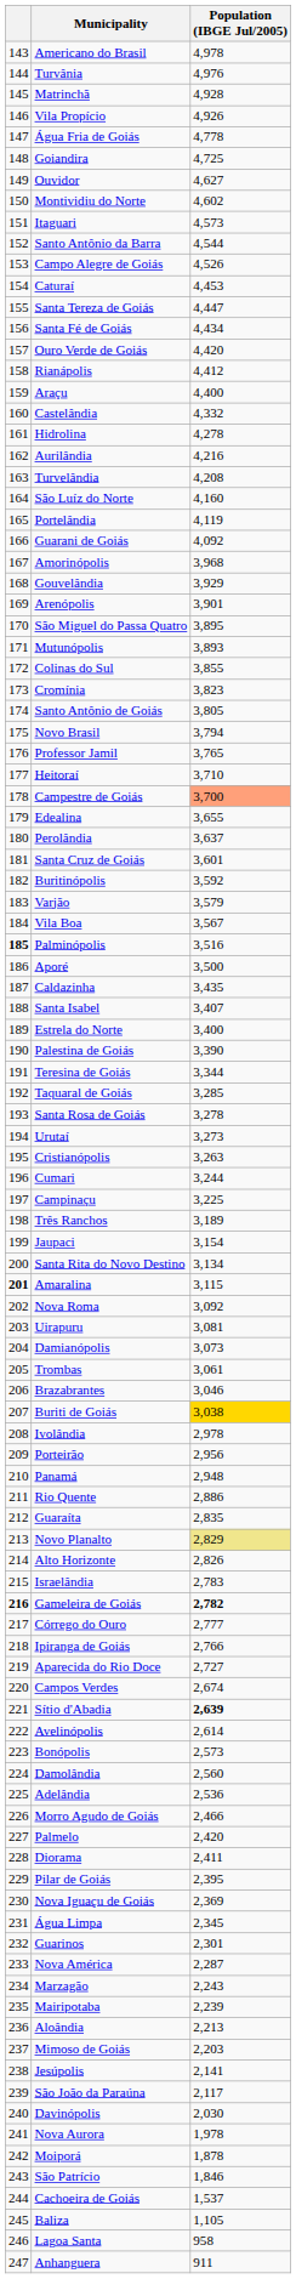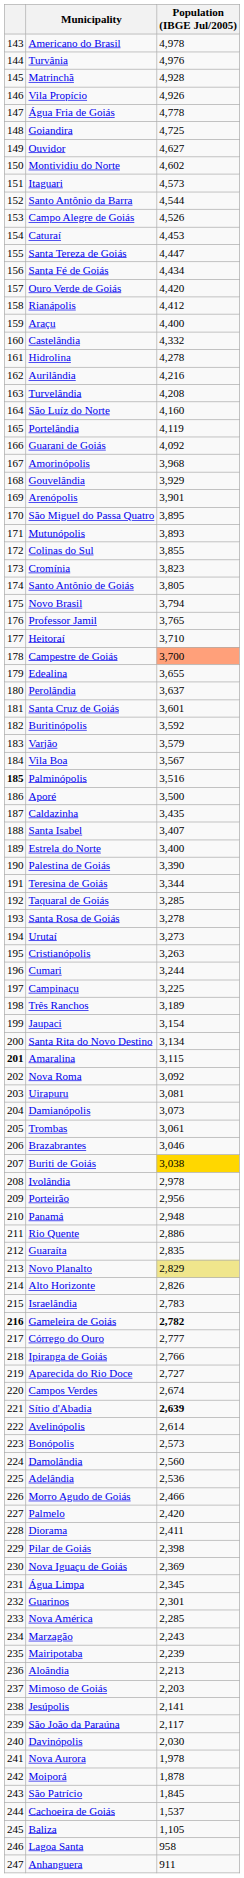 <table class="wikitable">
 <tr>
 <th></th>
 <th>Municipality</th>
 <th>Population<br>(IBGE Jul/2005)</th>
 </tr>
 <tr>
 <td align="right">143</td>
 <td><a href='#'>Americano do Brasil</a></td>
 <td>4,978</td>
 </tr>
 <tr>
 <td align="right">144</td>
 <td><a href='#'>Turvânia</a></td>
 <td>4,976</td>
 </tr>
 <tr>
 <td align="right">145</td>
 <td><a href='#'>Matrinchã</a></td>
 <td>4,928</td>
 </tr>
 <tr>
 <td align="right">146</td>
 <td><a href='#'>Vila Propício</a></td>
 <td>4,926</td>
 </tr>
 <tr>
 <td align="right">147</td>
 <td><a href='#'>Água Fria de Goiás</a></td>
 <td>4,778</td>
 </tr>
 <tr>
 <td align="right">148</td>
 <td><a href='#'>Goiandira</a></td>
 <td>4,725</td>
 </tr>
 <tr>
 <td align="right">149</td>
 <td><a href='#'>Ouvidor</a></td>
 <td>4,627</td>
 </tr>
 <tr>
 <td align="right">150</td>
 <td><a href='#'>Montividiu do Norte</a></td>
 <td>4,602</td>
 </tr>
 <tr>
 <td align="right">151</td>
 <td><a href='#'>Itaguari</a></td>
 <td>4,573</td>
 </tr>
 <tr>
 <td align="right">152</td>
 <td><a href='#'>Santo Antônio da Barra</a></td>
 <td>4,544</td>
 </tr>
 <tr>
 <td align="right">153</td>
 <td><a href='#'>Campo Alegre de Goiás</a></td>
 <td>4,526</td>
 </tr>
 <tr>
 <td align="right">154</td>
 <td><a href='#'>Caturaí</a></td>
 <td>4,453</td>
 </tr>
 <tr>
 <td align="right">155</td>
 <td><a href='#'>Santa Tereza de Goiás</a></td>
 <td>4,447</td>
 </tr>
 <tr>
 <td align="right">156</td>
 <td><a href='#'>Santa Fé de Goiás</a></td>
 <td>4,434</td>
 </tr>
 <tr>
 <td align="right">157</td>
 <td><a href='#'>Ouro Verde de Goiás</a></td>
 <td>4,420</td>
 </tr>
 <tr>
 <td align="right">158</td>
 <td><a href='#'>Rianápolis</a></td>
 <td>4,412</td>
 </tr>
 <tr>
 <td align="right">159</td>
 <td><a href='#'>Araçu</a></td>
 <td>4,400</td>
 </tr>
 <tr>
 <td align="right">160</td>
 <td><a href='#'>Castelândia</a></td>
 <td>4,332</td>
 </tr>
 <tr>
 <td align="right">161</td>
 <td><a href='#'>Hidrolina</a></td>
 <td>4,278</td>
 </tr>
 <tr>
 <td align="right">162</td>
 <td><a href='#'>Aurilândia</a></td>
 <td>4,216</td>
 </tr>
 <tr>
 <td align="right">163</td>
 <td><a href='#'>Turvelândia</a></td>
 <td>4,208</td>
 </tr>
 <tr>
 <td align="right">164</td>
 <td><a href='#'>São Luíz do Norte</a></td>
 <td>4,160</td>
 </tr>
 <tr>
 <td align="right">165</td>
 <td><a href='#'>Portelândia</a></td>
 <td>4,119</td>
 </tr>
 <tr>
 <td align="right">166</td>
 <td><a href='#'>Guarani de Goiás</a></td>
 <td>4,092</td>
 </tr>
 <tr>
 <td align="right">167</td>
 <td><a href='#'>Amorinópolis</a></td>
 <td>3,968</td>
 </tr>
 <tr>
 <td align="right">168</td>
 <td><a href='#'>Gouvelândia</a></td>
 <td>3,929</td>
 </tr>
 <tr>
 <td align="right">169</td>
 <td><a href='#'>Arenópolis</a></td>
 <td>3,901</td>
 </tr>
 <tr>
 <td align="right">170</td>
 <td><a href='#'>São Miguel do Passa Quatro</a></td>
 <td>3,895</td>
 </tr>
 <tr>
 <td align="right">171</td>
 <td><a href='#'>Mutunópolis</a></td>
 <td>3,893</td>
 </tr>
 <tr>
 <td align="right">172</td>
 <td><a href='#'>Colinas do Sul</a></td>
 <td>3,855</td>
 </tr>
 <tr>
 <td align="right">173</td>
 <td><a href='#'>Cromínia</a></td>
 <td>3,823</td>
 </tr>
 <tr>
 <td align="right">174</td>
 <td><a href='#'>Santo Antônio de Goiás</a></td>
 <td>3,805</td>
 </tr>
 <tr>
 <td align="right">175</td>
 <td><a href='#'>Novo Brasil</a></td>
 <td>3,794</td>
 </tr>
 <tr>
 <td align="right">176</td>
 <td><a href='#'>Professor Jamil</a></td>
 <td>3,765</td>
 </tr>
 <tr>
 <td align="right">177</td>
 <td><a href='#'>Heitoraí</a></td>
 <td>3,710</td>
 </tr>
 <tr>
 <td align="right">178</td>
 <td><a href='#'>Campestre de Goiás</a></td>
 <td style="background: lightsalmon;">3,700</td>
 </tr>
 <tr>
 <td align="right">179</td>
 <td><a href='#'>Edealina</a></td>
 <td>3,655</td>
 </tr>
 <tr>
 <td align="right">180</td>
 <td><a href='#'>Perolândia</a></td>
 <td>3,637</td>
 </tr>
 <tr>
 <td align="right">181</td>
 <td><a href='#'>Santa Cruz de Goiás</a></td>
 <td>3,601</td>
 </tr>
 <tr>
 <td align="right">182</td>
 <td><a href='#'>Buritinópolis</a></td>
 <td>3,592</td>
 </tr>
 <tr>
 <td align="right">183</td>
 <td><a href='#'>Varjão</a></td>
 <td>3,579</td>
 </tr>
 <tr>
 <td align="right">184</td>
 <td><a href='#'>Vila Boa</a></td>
 <td>3,567</td>
 </tr>
 <tr>
 <td align="right"><strong>185</strong></td>
 <td><a href='#'>Palminópolis</a></td>
 <td>3,516</td>
 </tr>
 <tr>
 <td align="right">186</td>
 <td><a href='#'>Aporé</a></td>
 <td>3,500</td>
 </tr>
 <tr>
 <td align="right">187</td>
 <td><a href='#'>Caldazinha</a></td>
 <td>3,435</td>
 </tr>
 <tr>
 <td align="right">188</td>
 <td><a href='#'>Santa Isabel</a></td>
 <td>3,407</td>
 </tr>
 <tr>
 <td align="right">189</td>
 <td><a href='#'>Estrela do Norte</a></td>
 <td>3,400</td>
 </tr>
 <tr>
 <td align="right">190</td>
 <td><a href='#'>Palestina de Goiás</a></td>
 <td>3,390</td>
 </tr>
 <tr>
 <td align="right">191</td>
 <td><a href='#'>Teresina de Goiás</a></td>
 <td>3,344</td>
 </tr>
 <tr>
 <td align="right">192</td>
 <td><a href='#'>Taquaral de Goiás</a></td>
 <td>3,285</td>
 </tr>
 <tr>
 <td align="right">193</td>
 <td><a href='#'>Santa Rosa de Goiás</a></td>
 <td>3,278</td>
 </tr>
 <tr>
 <td align="right">194</td>
 <td><a href='#'>Urutaí</a></td>
 <td>3,273</td>
 </tr>
 <tr>
 <td align="right">195</td>
 <td><a href='#'>Cristianópolis</a></td>
 <td>3,263</td>
 </tr>
 <tr>
 <td align="right">196</td>
 <td><a href='#'>Cumari</a></td>
 <td>3,244</td>
 </tr>
 <tr>
 <td align="right">197</td>
 <td><a href='#'>Campinaçu</a></td>
 <td>3,225</td>
 </tr>
 <tr>
 <td align="right">198</td>
 <td><a href='#'>Três Ranchos</a></td>
 <td>3,189</td>
 </tr>
 <tr>
 <td align="right">199</td>
 <td><a href='#'>Jaupaci</a></td>
 <td>3,154</td>
 </tr>
 <tr>
 <td align="right">200</td>
 <td><a href='#'>Santa Rita do Novo Destino</a></td>
 <td>3,134</td>
 </tr>
 <tr>
 <td align="right"><strong>201</strong></td>
 <td><a href='#'>Amaralina</a></td>
 <td>3,115</td>
 </tr>
 <tr>
 <td align="right">202</td>
 <td><a href='#'>Nova Roma</a></td>
 <td>3,092</td>
 </tr>
 <tr>
 <td align="right">203</td>
 <td><a href='#'>Uirapuru</a></td>
 <td>3,081</td>
 </tr>
 <tr>
 <td align="right">204</td>
 <td><a href='#'>Damianópolis</a></td>
 <td>3,073</td>
 </tr>
 <tr>
 <td align="right">205</td>
 <td><a href='#'>Trombas</a></td>
 <td>3,061</td>
 </tr>
 <tr>
 <td align="right">206</td>
 <td><a href='#'>Brazabrantes</a></td>
 <td>3,046</td>
 </tr>
 <tr>
 <td align="right">207</td>
 <td><a href='#'>Buriti de Goiás</a></td>
 <td style="background: gold;">3,038</td>
 </tr>
 <tr>
 <td align="right">208</td>
 <td><a href='#'>Ivolândia</a></td>
 <td>2,978</td>
 </tr>
 <tr>
 <td align="right">209</td>
 <td><a href='#'>Porteirão</a></td>
 <td>2,956</td>
 </tr>
 <tr>
 <td align="right">210</td>
 <td><a href='#'>Panamá</a></td>
 <td>2,948</td>
 </tr>
 <tr>
 <td align="right">211</td>
 <td><a href='#'>Rio Quente</a></td>
 <td>2,886</td>
 </tr>
 <tr>
 <td align="right">212</td>
 <td><a href='#'>Guaraíta</a></td>
 <td>2,835</td>
 </tr>
 <tr>
 <td align="right">213</td>
 <td><a href='#'>Novo Planalto</a></td>
 <td style="background: khaki;">2,829</td>
 </tr>
 <tr>
 <td align="right">214</td>
 <td><a href='#'>Alto Horizonte</a></td>
 <td>2,826</td>
 </tr>
 <tr>
 <td align="right">215</td>
 <td><a href='#'>Israelândia</a></td>
 <td>2,783</td>
 </tr>
 <tr>
 <td align="right"><strong>216</strong></td>
 <td><a href='#'>Gameleira de Goiás</a></td>
 <td><strong>2,782</strong></td>
 </tr>
 <tr>
 <td align="right">217</td>
 <td><a href='#'>Córrego do Ouro</a></td>
 <td>2,777</td>
 </tr>
 <tr>
 <td align="right">218</td>
 <td><a href='#'>Ipiranga de Goiás</a></td>
 <td>2,766</td>
 </tr>
 <tr>
 <td align="right">219</td>
 <td><a href='#'>Aparecida do Rio Doce</a></td>
 <td>2,727</td>
 </tr>
 <tr>
 <td align="right">220</td>
 <td><a href='#'>Campos Verdes</a></td>
 <td>2,674</td>
 </tr>
 <tr>
 <td align="right">221</td>
 <td><a href='#'>Sítio d'Abadia</a></td>
 <td><strong>2,639</strong></td>
 </tr>
 <tr>
 <td align="right">222</td>
 <td><a href='#'>Avelinópolis</a></td>
 <td>2,614</td>
 </tr>
 <tr>
 <td align="right">223</td>
 <td><a href='#'>Bonópolis</a></td>
 <td>2,573</td>
 </tr>
 <tr>
 <td align="right">224</td>
 <td><a href='#'>Damolândia</a></td>
 <td>2,560</td>
 </tr>
 <tr>
 <td align="right">225</td>
 <td><a href='#'>Adelândia</a></td>
 <td>2,536</td>
 </tr>
 <tr>
 <td align="right">226</td>
 <td><a href='#'>Morro Agudo de Goiás</a></td>
 <td>2,466</td>
 </tr>
 <tr>
 <td align="right">227</td>
 <td><a href='#'>Palmelo</a></td>
 <td>2,420</td>
 </tr>
 <tr>
 <td align="right">228</td>
 <td><a href='#'>Diorama</a></td>
 <td>2,411</td>
 </tr>
 <tr>
 <td align="right">229</td>
 <td><a href='#'>Pilar de Goiás</a></td>
-<td>2,395</td>
+<td>2,398</td>
 </tr>
 <tr>
 <td align="right">230</td>
 <td><a href='#'>Nova Iguaçu de Goiás</a></td>
 <td>2,369</td>
 </tr>
 <tr>
 <td align="right">231</td>
 <td><a href='#'>Água Limpa</a></td>
 <td>2,345</td>
 </tr>
 <tr>
 <td align="right">232</td>
 <td><a href='#'>Guarinos</a></td>
 <td>2,301</td>
 </tr>
 <tr>
 <td align="right">233</td>
 <td><a href='#'>Nova América</a></td>
-<td>2,287</td>
+<td>2,285</td>
 </tr>
 <tr>
 <td align="right">234</td>
 <td><a href='#'>Marzagão</a></td>
 <td>2,243</td>
 </tr>
 <tr>
 <td align="right">235</td>
 <td><a href='#'>Mairipotaba</a></td>
 <td>2,239</td>
 </tr>
 <tr>
 <td align="right">236</td>
 <td><a href='#'>Aloândia</a></td>
 <td>2,213</td>
 </tr>
 <tr>
 <td align="right">237</td>
 <td><a href='#'>Mimoso de Goiás</a></td>
 <td>2,203</td>
 </tr>
 <tr>
 <td align="right">238</td>
 <td><a href='#'>Jesúpolis</a></td>
 <td>2,141</td>
 </tr>
 <tr>
 <td align="right">239</td>
 <td><a href='#'>São João da Paraúna</a></td>
 <td>2,117</td>
 </tr>
 <tr>
 <td align="right">240</td>
 <td><a href='#'>Davinópolis</a></td>
 <td>2,030</td>
 </tr>
 <tr>
 <td align="right">241</td>
 <td><a href='#'>Nova Aurora</a></td>
 <td>1,978</td>
 </tr>
 <tr>
 <td align="right">242</td>
 <td><a href='#'>Moiporá</a></td>
 <td>1,878</td>
 </tr>
 <tr>
 <td align="right">243</td>
 <td><a href='#'>São Patrício</a></td>
-<td>1,846</td>
+<td>1,845</td>
 </tr>
 <tr>
 <td align="right">244</td>
 <td><a href='#'>Cachoeira de Goiás</a></td>
 <td>1,537</td>
 </tr>
 <tr>
 <td align="right">245</td>
 <td><a href='#'>Baliza</a></td>
 <td>1,105</td>
 </tr>
 <tr>
 <td align="right">246</td>
 <td><a href='#'>Lagoa Santa</a></td>
 <td>958</td>
 </tr>
 <tr>
 <td align="right">247</td>
 <td><a href='#'>Anhanguera</a></td>
 <td>911</td>
 </tr>
 </table>
